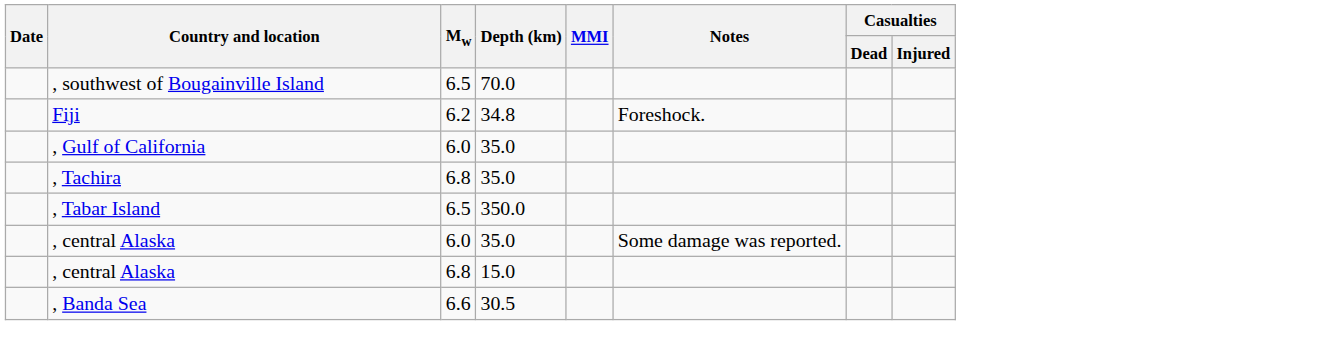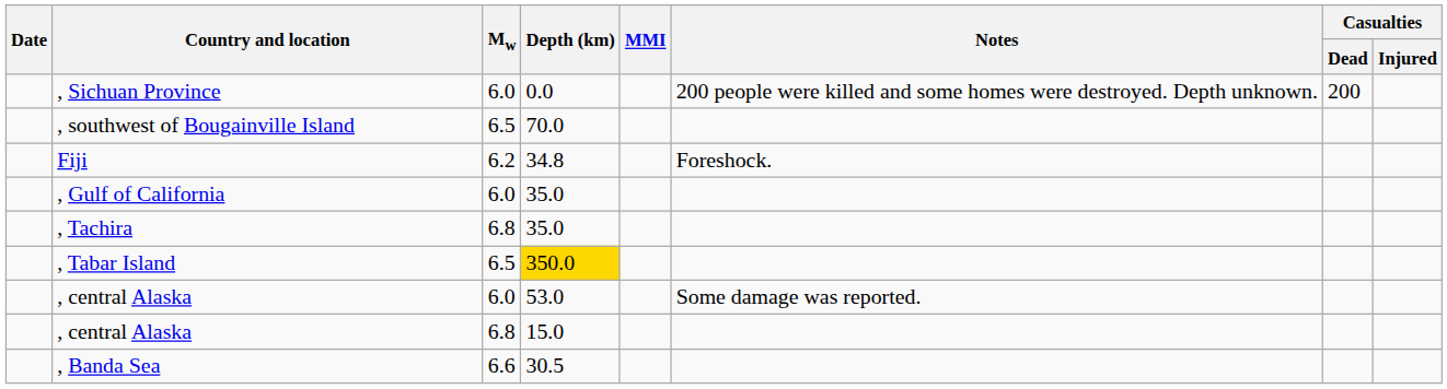 <table class="wikitable sortable sort-under" style="border:1px black; margin-left:1em;">
 <tr>
 <th rowspan="2"><small>Date</small></th>
 <th rowspan="2" style="width: 310px"><small>Country and location</small></th>
 <th rowspan="2"><small>M<sub>w</sub></small></th>
 <th rowspan="2"><small>Depth (km)</small></th>
 <th rowspan="2"><small><a href='#'>MMI</a></small></th>
 <th rowspan="2" class="unsortable"><small>Notes</small></th>
 <th colspan="2"><small>Casualties</small></th>
 </tr>
 <tr>
 <th><small>Dead</small></th>
 <th><small>Injured</small></th>
+</tr>
+<tr>
+<td></td>
+<td>, <a href='#'>Sichuan Province</a></td>
+<td>6.0</td>
+<td>0.0</td>
+<td></td>
+<td>200 people were killed and some homes were destroyed. Depth unknown.</td>
+<td>200</td>
+<td></td>
 </tr>
 <tr>
 <td></td>
 <td>, southwest of <a href='#'>Bougainville Island</a></td>
 <td>6.5</td>
 <td>70.0</td>
 <td></td>
 <td></td>
 <td></td>
 <td></td>
 </tr>
 <tr>
 <td></td>
 <td> <a href='#'>Fiji</a></td>
 <td>6.2</td>
 <td>34.8</td>
 <td></td>
 <td>Foreshock.</td>
 <td></td>
 <td></td>
 </tr>
 <tr>
 <td></td>
 <td>, <a href='#'>Gulf of California</a></td>
 <td>6.0</td>
 <td>35.0</td>
 <td></td>
 <td></td>
 <td></td>
 <td></td>
 </tr>
 <tr>
 <td></td>
 <td>, <a href='#'>Tachira</a></td>
 <td>6.8</td>
 <td>35.0</td>
 <td></td>
 <td></td>
 <td></td>
 <td></td>
 </tr>
 <tr>
 <td></td>
 <td>, <a href='#'>Tabar Island</a></td>
 <td>6.5</td>
-<td>350.0</td>
+<td style="background: gold;">350.0</td>
 <td></td>
 <td></td>
 <td></td>
 <td></td>
 </tr>
 <tr>
 <td></td>
 <td>, central <a href='#'>Alaska</a></td>
 <td>6.0</td>
-<td>35.0</td>
+<td>53.0</td>
 <td></td>
 <td>Some damage was reported.</td>
 <td></td>
 <td></td>
 </tr>
 <tr>
 <td></td>
 <td>, central <a href='#'>Alaska</a></td>
 <td>6.8</td>
 <td>15.0</td>
 <td></td>
 <td></td>
 <td></td>
 <td></td>
 </tr>
 <tr>
 <td></td>
 <td>, <a href='#'>Banda Sea</a></td>
 <td>6.6</td>
 <td>30.5</td>
 <td></td>
 <td></td>
 <td></td>
 <td></td>
 </tr>
 </table>
